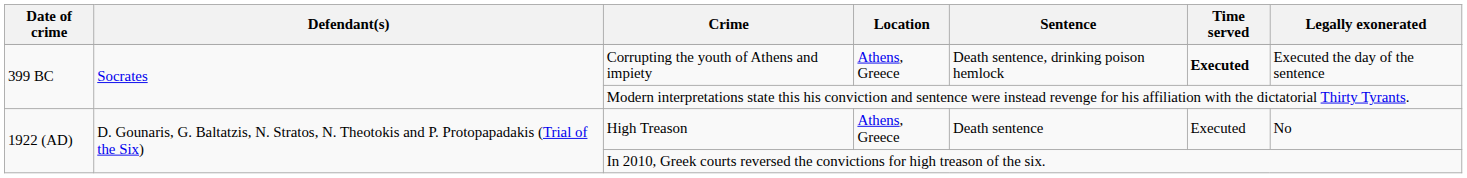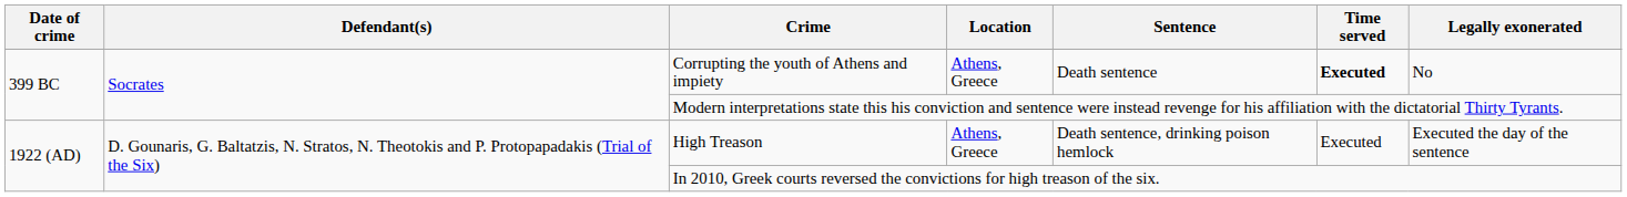 <table class="wikitable sortable">
 <tr>
 <th>Date of crime</th>
 <th>Defendant(s)</th>
 <th>Crime</th>
 <th>Location</th>
 <th>Sentence</th>
 <th>Time served</th>
 <th>Legally exonerated</th>
 </tr>
 <tr>
 </tr>
 <tr ->
 <td rowspan="2">399 BC</td>
 <td rowspan="2"><a href='#'>Socrates</a></td>
 <td>Corrupting the youth of Athens and impiety</td>
 <td><a href='#'>Athens</a>, Greece</td>
-<td>Death sentence, drinking poison hemlock</td>
+<td>Death sentence</td>
 <td><strong>Executed</strong></td>
-<td>Executed the day of the sentence</td>
+<td>No</td>
 </tr>
 <tr>
 <td colspan=5>Modern interpretations state this his conviction and sentence were instead revenge for his affiliation with the dictatorial <a href='#'>Thirty Tyrants</a>.</td>
 </tr>
 <tr ->
 <td rowspan="2">1922 (AD)</td>
 <td rowspan="2">D. Gounaris, G. Baltatzis, N. Stratos, N. Theotokis and P. Protopapadakis (<a href='#'>Trial of the Six</a>)</td>
 <td>High Treason</td>
 <td><a href='#'>Athens</a>, Greece</td>
-<td>Death sentence</td>
+<td>Death sentence, drinking poison hemlock</td>
 <td>Executed</td>
-<td>No</td>
+<td>Executed the day of the sentence</td>
 </tr>
 <tr>
 <td colspan=5>In 2010, Greek courts reversed the convictions for high treason of the six.</td>
 </tr>
 </table>
